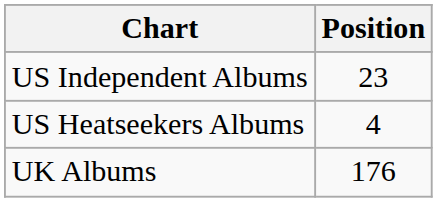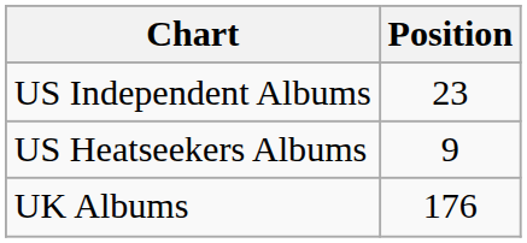 <table class="wikitable sortable">
 <tr>
 <th>Chart</th>
 <th>Position</th>
 </tr>
 <tr>
 <td>US Independent Albums</td>
 <td align="center">23</td>
 </tr>
 <tr>
 <td>US Heatseekers Albums</td>
-<td align="center">4</td>
+<td align="center">9</td>
 </tr>
 <tr>
 <td>UK Albums</td>
 <td align="center">176</td>
 </tr>
 </table>
